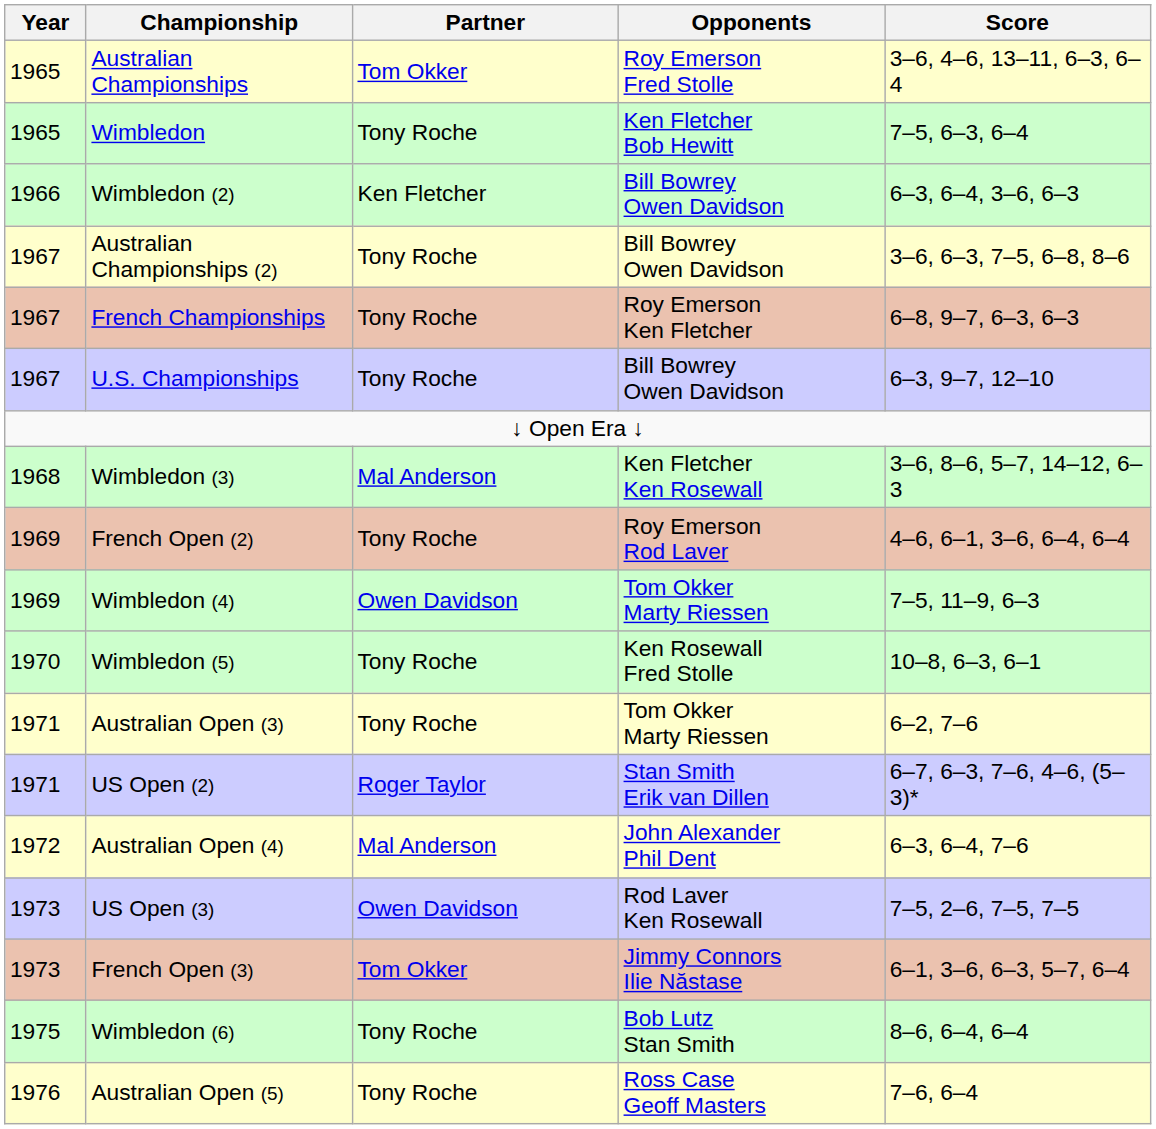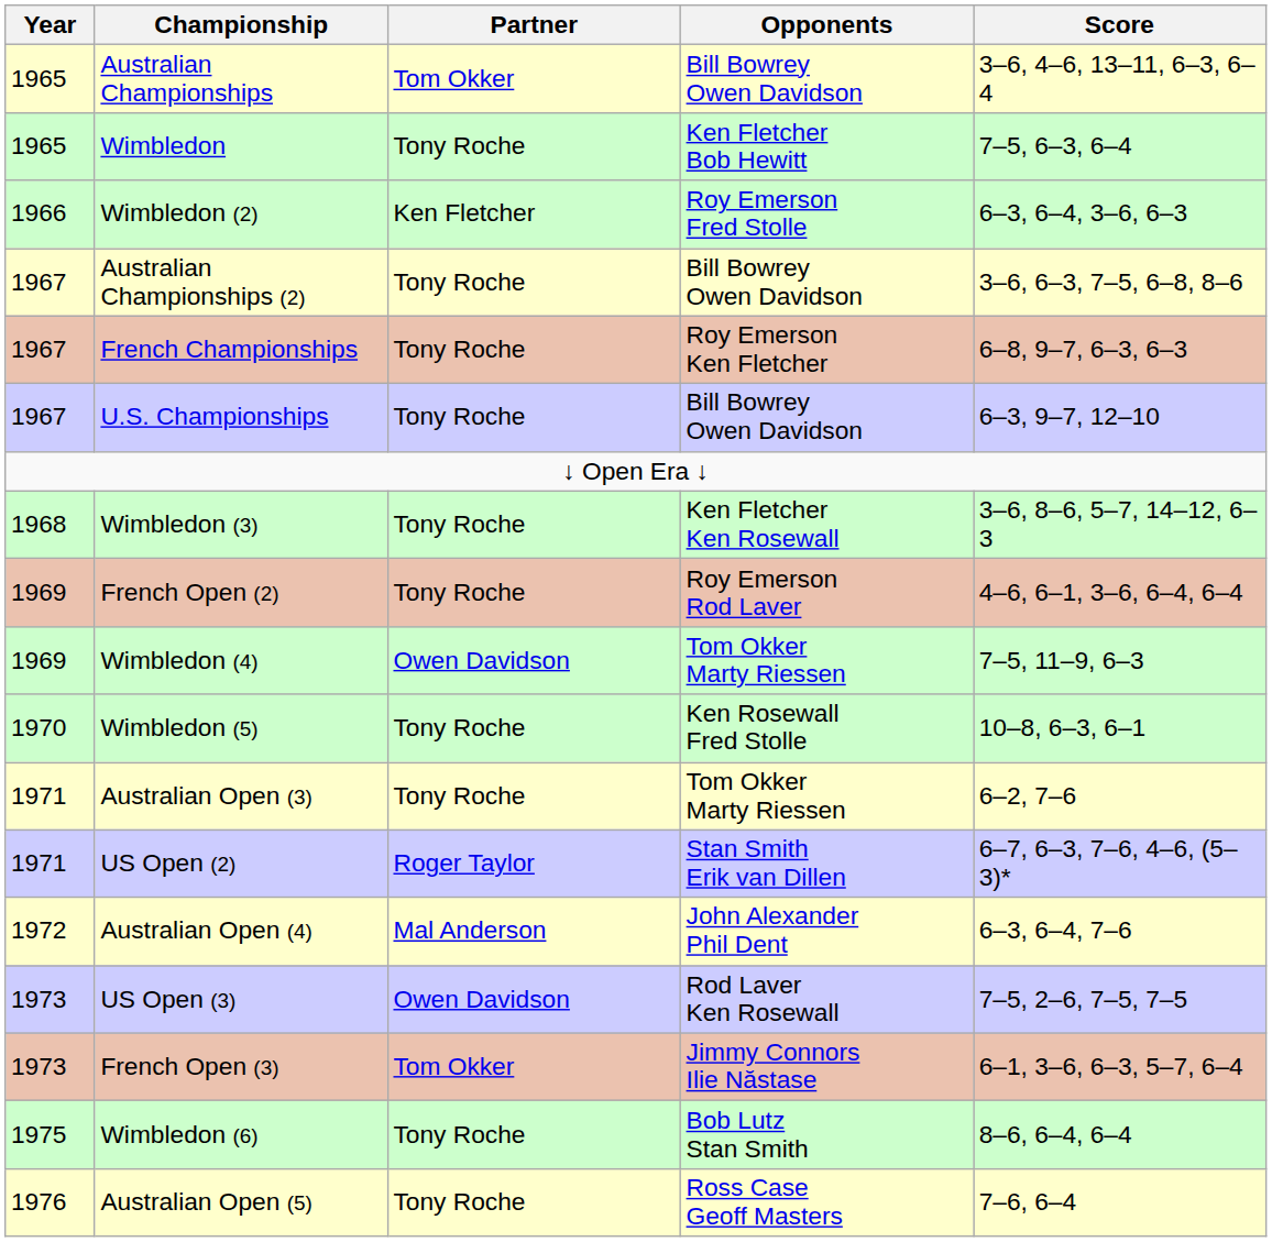 <table class="sortable wikitable">
 <tr>
 <th style="width:50px">Year</th>
 <th style="width:180px">Championship</th>
 <th style="width:180px">Partner</th>
 <th style="width:180px">Opponents</th>
 <th style="width:180px" class="unsortable">Score</th>
 </tr>
 <tr bgcolor="#FFFFCC">
 <td>1965</td>
 <td><a href='#'>Australian Championships</a></td>
 <td> <a href='#'>Tom Okker</a></td>
-<td> <a href='#'>Roy Emerson</a><br> <a href='#'>Fred Stolle</a></td>
+<td> <a href='#'>Bill Bowrey</a><br> <a href='#'>Owen Davidson</a></td>
 <td>3–6, 4–6, 13–11, 6–3, 6–4</td>
 </tr>
 <tr bgcolor="CCFFCC">
 <td>1965</td>
 <td><a href='#'>Wimbledon</a></td>
 <td> Tony Roche</td>
 <td> <a href='#'>Ken Fletcher</a><br> <a href='#'>Bob Hewitt</a></td>
 <td>7–5, 6–3, 6–4</td>
 </tr>
 <tr bgcolor="CCFFCC">
 <td>1966</td>
 <td>Wimbledon <small>(2)</small></td>
 <td> Ken Fletcher</td>
-<td> <a href='#'>Bill Bowrey</a><br> <a href='#'>Owen Davidson</a></td>
+<td> <a href='#'>Roy Emerson</a><br> <a href='#'>Fred Stolle</a></td>
 <td>6–3, 6–4, 3–6, 6–3</td>
 </tr>
 <tr bgcolor="#FFFFCC">
 <td>1967</td>
 <td>Australian Championships <small>(2)</small></td>
 <td> Tony Roche</td>
 <td> Bill Bowrey<br> Owen Davidson</td>
 <td>3–6, 6–3, 7–5, 6–8, 8–6</td>
 </tr>
 <tr bgcolor="#EBC2AF">
 <td>1967</td>
 <td><a href='#'>French Championships</a></td>
 <td> Tony Roche</td>
 <td> Roy Emerson<br> Ken Fletcher</td>
 <td>6–8, 9–7, 6–3, 6–3</td>
 </tr>
 <tr bgcolor="#CCCCFF">
 <td>1967</td>
 <td><a href='#'>U.S. Championships</a></td>
 <td> Tony Roche</td>
 <td> Bill Bowrey<br> Owen Davidson</td>
 <td>6–3, 9–7, 12–10</td>
 </tr>
 <tr>
 <td style="text-align:center;" colspan="5">↓ Open Era ↓</td>
 </tr>
 <tr bgcolor="#CCFFCC">
 <td>1968</td>
 <td>Wimbledon <small>(3)</small></td>
-<td> <a href='#'>Mal Anderson</a></td>
+<td> Tony Roche</td>
 <td> Ken Fletcher<br> <a href='#'>Ken Rosewall</a></td>
 <td>3–6, 8–6, 5–7, 14–12, 6–3</td>
 </tr>
 <tr bgcolor="#EBC2AF">
 <td>1969</td>
 <td>French Open <small>(2)</small></td>
 <td> Tony Roche</td>
 <td> Roy Emerson<br> <a href='#'>Rod Laver</a></td>
 <td>4–6, 6–1, 3–6, 6–4, 6–4</td>
 </tr>
 <tr bgcolor="#CCFFCC">
 <td>1969</td>
 <td>Wimbledon <small>(4)</small></td>
 <td> <a href='#'>Owen Davidson</a></td>
 <td> <a href='#'>Tom Okker</a><br> <a href='#'>Marty Riessen</a></td>
 <td>7–5, 11–9, 6–3</td>
 </tr>
 <tr bgcolor="#CCFFCC">
 <td>1970</td>
 <td>Wimbledon <small>(5)</small></td>
 <td> Tony Roche</td>
 <td> Ken Rosewall<br> Fred Stolle</td>
 <td>10–8, 6–3, 6–1</td>
 </tr>
 <tr bgcolor="#FFFFCC">
 <td>1971</td>
 <td>Australian Open <small>(3)</small></td>
 <td> Tony Roche</td>
 <td> Tom Okker<br> Marty Riessen</td>
 <td>6–2, 7–6</td>
 </tr>
 <tr bgcolor="#CCCCFF">
 <td>1971</td>
 <td>US Open <small>(2)</small></td>
 <td> <a href='#'>Roger Taylor</a></td>
 <td> <a href='#'>Stan Smith</a><br> <a href='#'>Erik van Dillen</a></td>
 <td>6–7, 6–3, 7–6, 4–6, (5–3)*</td>
 </tr>
 <tr bgcolor="#FFFFCC">
 <td>1972</td>
 <td>Australian Open <small>(4)</small></td>
 <td> <a href='#'>Mal Anderson</a></td>
 <td> <a href='#'>John Alexander</a><br> <a href='#'>Phil Dent</a></td>
 <td>6–3, 6–4, 7–6</td>
 </tr>
 <tr bgcolor="#CCCCFF">
 <td>1973</td>
 <td>US Open <small>(3)</small></td>
 <td> <a href='#'>Owen Davidson</a></td>
 <td> Rod Laver<br> Ken Rosewall</td>
 <td>7–5, 2–6, 7–5, 7–5</td>
 </tr>
 <tr bgcolor="#EBC2AF">
 <td>1973</td>
 <td>French Open <small>(3)</small></td>
 <td> <a href='#'>Tom Okker</a></td>
 <td> <a href='#'>Jimmy Connors</a><br> <a href='#'>Ilie Năstase</a></td>
 <td>6–1, 3–6, 6–3, 5–7, 6–4</td>
 </tr>
 <tr bgcolor="#CCFFCC">
 <td>1975</td>
 <td>Wimbledon <small>(6)</small></td>
 <td> Tony Roche</td>
 <td> <a href='#'>Bob Lutz</a><br> Stan Smith</td>
 <td>8–6, 6–4, 6–4</td>
 </tr>
 <tr bgcolor="#FFFFCC">
 <td>1976</td>
 <td>Australian Open <small>(5)</small></td>
 <td> Tony Roche</td>
 <td> <a href='#'>Ross Case</a><br> <a href='#'>Geoff Masters</a></td>
 <td>7–6, 6–4</td>
 </tr>
 </table>
